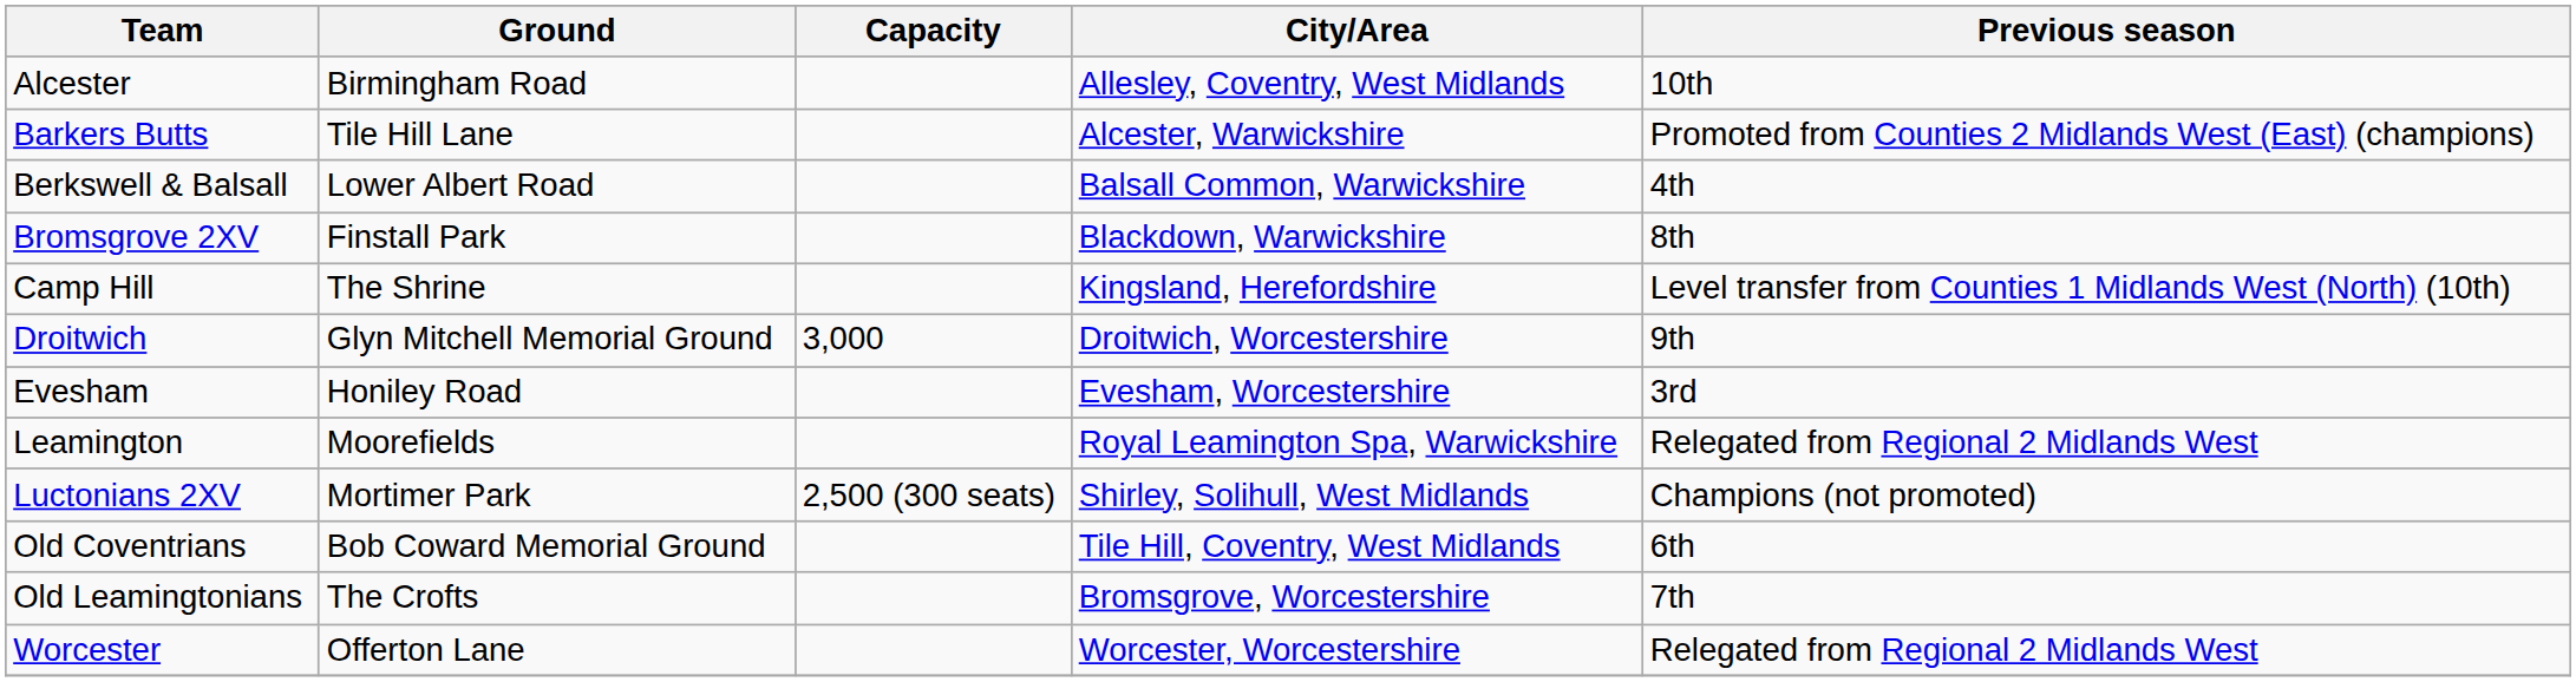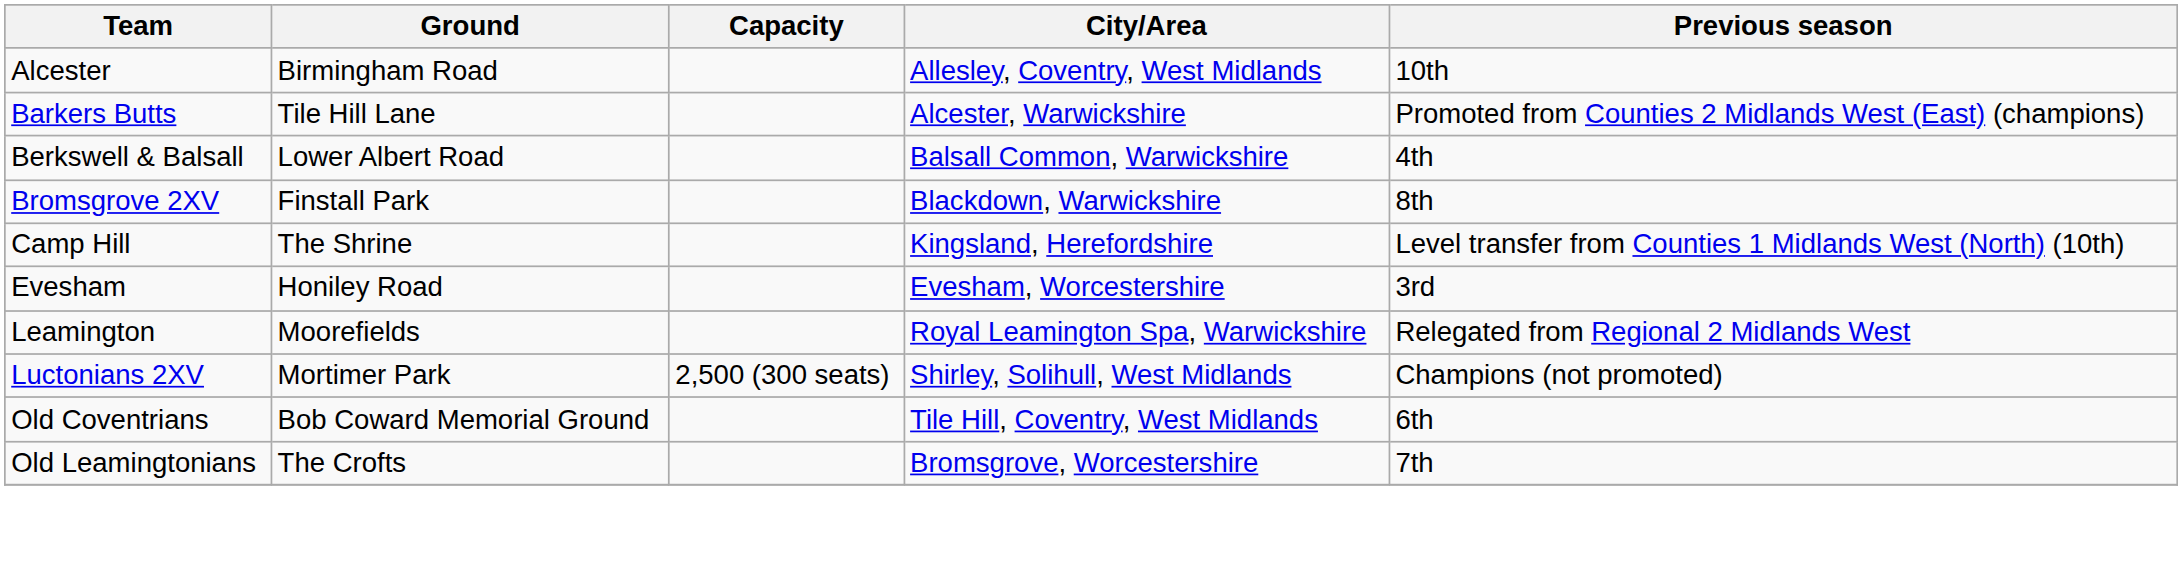 <table class="wikitable sortable" width=100%>
 <tr>
 <th>Team</th>
 <th>Ground</th>
 <th>Capacity</th>
 <th>City/Area</th>
 <th>Previous season</th>
 </tr>
 <tr>
 <td>Alcester</td>
 <td>Birmingham Road</td>
 <td></td>
 <td><a href='#'>Allesley</a>, <a href='#'>Coventry</a>, <a href='#'>West Midlands</a></td>
 <td>10th</td>
 </tr>
 <tr>
 <td><a href='#'>Barkers Butts</a></td>
 <td>Tile Hill Lane</td>
 <td></td>
 <td><a href='#'>Alcester</a>, <a href='#'>Warwickshire</a></td>
 <td>Promoted from <a href='#'>Counties 2 Midlands West (East)</a> (champions)</td>
 </tr>
 <tr>
 <td>Berkswell & Balsall</td>
 <td>Lower Albert Road</td>
 <td></td>
 <td><a href='#'>Balsall Common</a>, <a href='#'>Warwickshire</a></td>
 <td>4th</td>
 </tr>
 <tr>
 <td><a href='#'>Bromsgrove 2XV</a></td>
 <td>Finstall Park</td>
 <td></td>
 <td><a href='#'>Blackdown</a>, <a href='#'>Warwickshire</a></td>
 <td>8th</td>
 </tr>
 <tr>
 <td>Camp Hill</td>
 <td>The Shrine</td>
 <td></td>
 <td><a href='#'>Kingsland</a>, <a href='#'>Herefordshire</a></td>
 <td>Level transfer from <a href='#'>Counties 1 Midlands West (North)</a> (10th)</td>
 </tr>
 <tr>
-<td><a href='#'>Droitwich</a></td>
-<td>Glyn Mitchell Memorial Ground</td>
-<td>3,000</td>
-<td><a href='#'>Droitwich</a>, <a href='#'>Worcestershire</a></td>
-<td>9th</td>
-</tr>
-<tr>
 <td>Evesham</td>
 <td>Honiley Road</td>
 <td></td>
 <td><a href='#'>Evesham</a>, <a href='#'>Worcestershire</a></td>
 <td>3rd</td>
 </tr>
 <tr>
 <td>Leamington</td>
 <td>Moorefields</td>
 <td></td>
 <td><a href='#'>Royal Leamington Spa</a>, <a href='#'>Warwickshire</a></td>
 <td>Relegated from <a href='#'>Regional 2 Midlands West</a></td>
 </tr>
 <tr>
 <td><a href='#'>Luctonians 2XV</a></td>
 <td>Mortimer Park </td>
 <td>2,500 (300 seats)</td>
 <td><a href='#'>Shirley</a>, <a href='#'>Solihull</a>, <a href='#'>West Midlands</a></td>
 <td>Champions (not promoted)</td>
 </tr>
 <tr>
 <td>Old Coventrians</td>
 <td>Bob Coward Memorial Ground</td>
 <td></td>
 <td><a href='#'>Tile Hill</a>, <a href='#'>Coventry</a>, <a href='#'>West Midlands</a></td>
 <td>6th</td>
 </tr>
 <tr>
 <td>Old Leamingtonians</td>
 <td>The Crofts</td>
 <td></td>
 <td><a href='#'>Bromsgrove</a>, <a href='#'>Worcestershire</a></td>
 <td>7th</td>
 </tr>
 <tr>
-<td><a href='#'>Worcester</a></td>
-<td>Offerton Lane</td>
-<td></td>
-<td><a href='#'>Worcester, Worcestershire</a></td>
-<td>Relegated from <a href='#'>Regional 2 Midlands West</a></td>
-</tr>
-<tr>
 </tr>
 </table>
